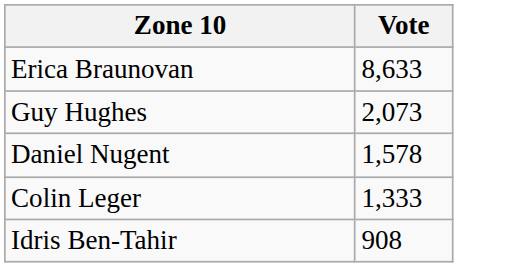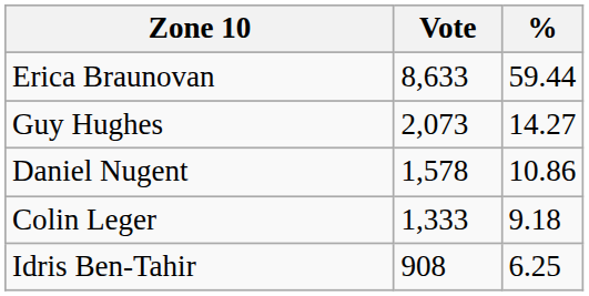 <table class="wikitable">
 <tr>
 <th width="200px">Zone 10</th>
 <th width="50px">Vote</th>
+<th width="30px">%</th>
 </tr>
 <tr>
 <td>Erica Braunovan</td>
 <td>8,633</td>
+<td>59.44</td>
 </tr>
 <tr>
 <td>Guy Hughes</td>
 <td>2,073</td>
+<td>14.27</td>
 </tr>
 <tr>
 <td>Daniel Nugent</td>
 <td>1,578</td>
+<td>10.86</td>
 </tr>
 <tr>
 <td>Colin Leger</td>
 <td>1,333</td>
+<td>9.18</td>
 </tr>
 <tr>
 <td>Idris Ben-Tahir</td>
 <td>908</td>
+<td>6.25</td>
 </tr>
 </table>
